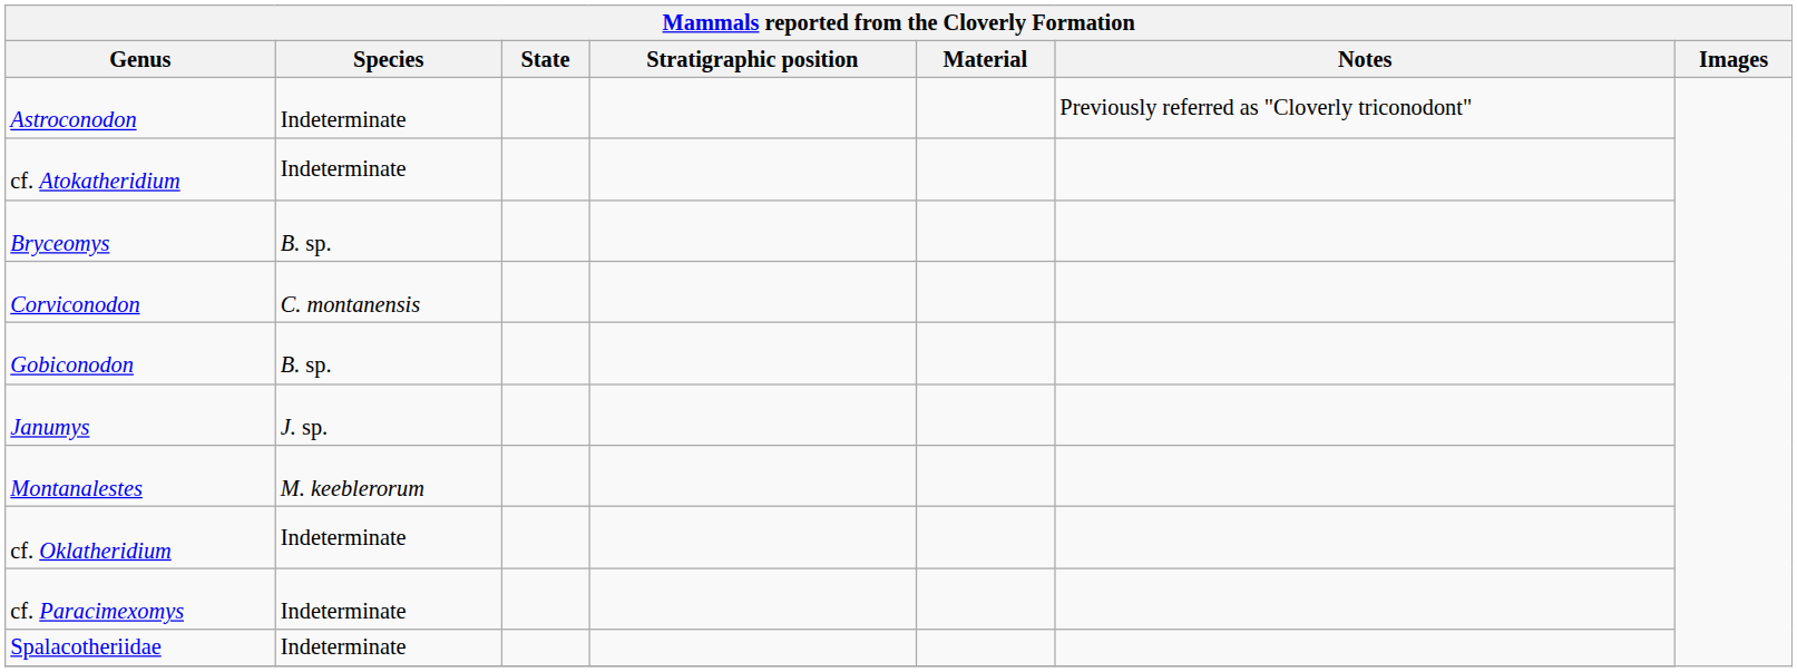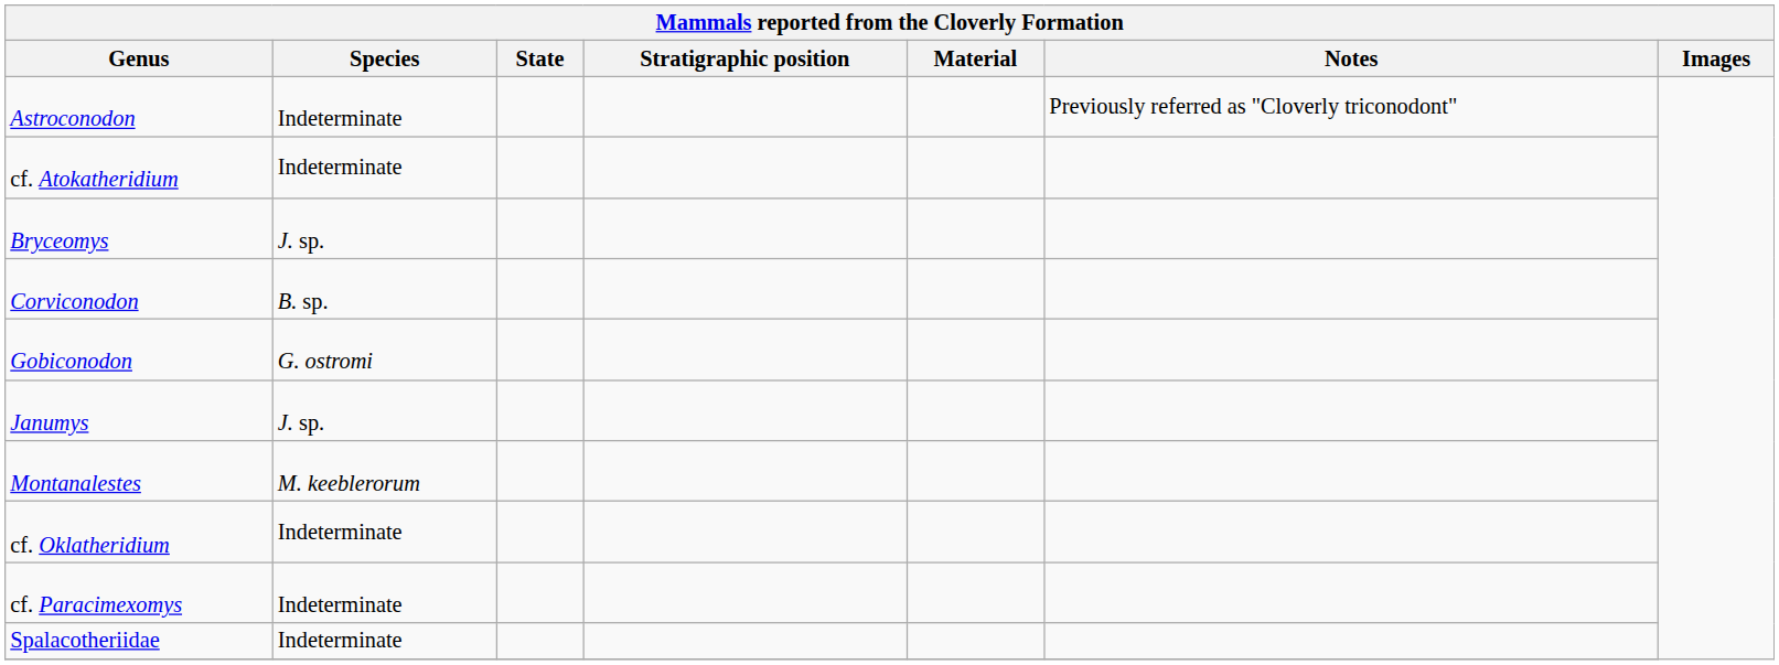 <table class="wikitable" align="center" width="100%">
 <tr>
 <th colspan="7" align="center"><strong><a href='#'>Mammals</a> reported from the Cloverly Formation</strong></th>
 </tr>
 <tr>
 <th>Genus</th>
 <th>Species</th>
 <th>State</th>
 <th>Stratigraphic position</th>
 <th>Material</th>
 <th>Notes</th>
 <th>Images</th>
 </tr>
 <tr>
 <td><br><em><a href='#'>Astroconodon</a></em></td>
 <td><br>Indeterminate</td>
 <td></td>
 <td></td>
 <td></td>
 <td>Previously referred as "Cloverly triconodont"</td>
 <td rowspan="99"></td>
 </tr>
 <tr>
 <td><br>cf. <em><a href='#'>Atokatheridium</a></em></td>
 <td>Indeterminate</td>
 <td></td>
 <td></td>
 <td></td>
 <td></td>
 </tr>
 <tr>
 <td><br><em><a href='#'>Bryceomys</a></em></td>
+<td><br><em>J. </em>sp.</td>
+<td></td>
+<td></td>
+<td></td>
+<td></td>
+</tr>
+<tr>
+<td><br><em><a href='#'>Corviconodon</a></em></td>
 <td><br><em>B. </em>sp.</td>
 <td></td>
 <td></td>
 <td></td>
 <td></td>
 </tr>
 <tr>
-<td><br><em><a href='#'>Corviconodon</a></em></td>
-<td><br><em>C. montanensis</em></td>
-<td></td>
-<td></td>
-<td></td>
-<td></td>
-</tr>
-<tr>
 <td><br><em><a href='#'>Gobiconodon</a></em></td>
-<td><br><em>B. </em>sp.</td>
+<td><br><em>G. ostromi</em></td>
 <td></td>
 <td></td>
 <td></td>
 <td></td>
 </tr>
 <tr>
 <td><br><em><a href='#'>Janumys</a></em></td>
 <td><br><em>J. </em>sp.</td>
 <td></td>
 <td></td>
 <td></td>
 <td></td>
 </tr>
 <tr>
 <td><br><em><a href='#'>Montanalestes</a></em></td>
 <td><br><em>M. keeblerorum</em></td>
 <td></td>
 <td></td>
 <td></td>
 <td></td>
 </tr>
 <tr>
 <td><br>cf. <em><a href='#'>Oklatheridium</a></em></td>
 <td>Indeterminate</td>
 <td></td>
 <td></td>
 <td></td>
 <td></td>
 </tr>
 <tr>
 <td><br>cf. <em><a href='#'>Paracimexomys</a></em></td>
 <td><br>Indeterminate</td>
 <td></td>
 <td></td>
 <td></td>
 <td></td>
 </tr>
 <tr>
 <td><a href='#'>Spalacotheriidae</a></td>
 <td>Indeterminate</td>
 <td></td>
 <td></td>
 <td></td>
 <td></td>
 </tr>
 <tr>
 </tr>
 </table>
